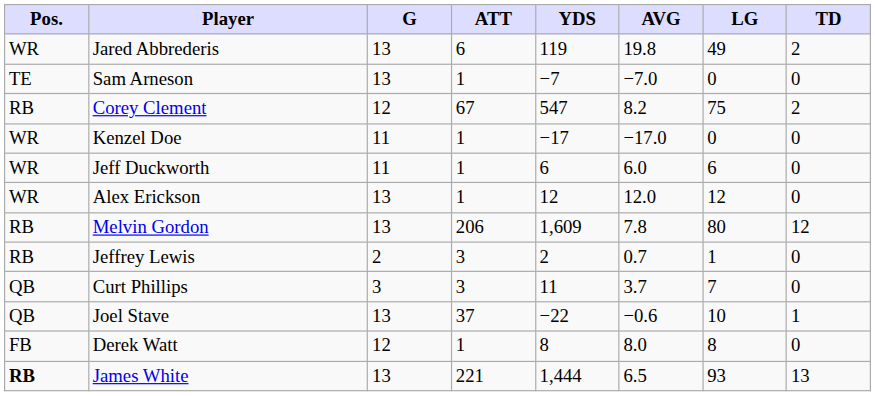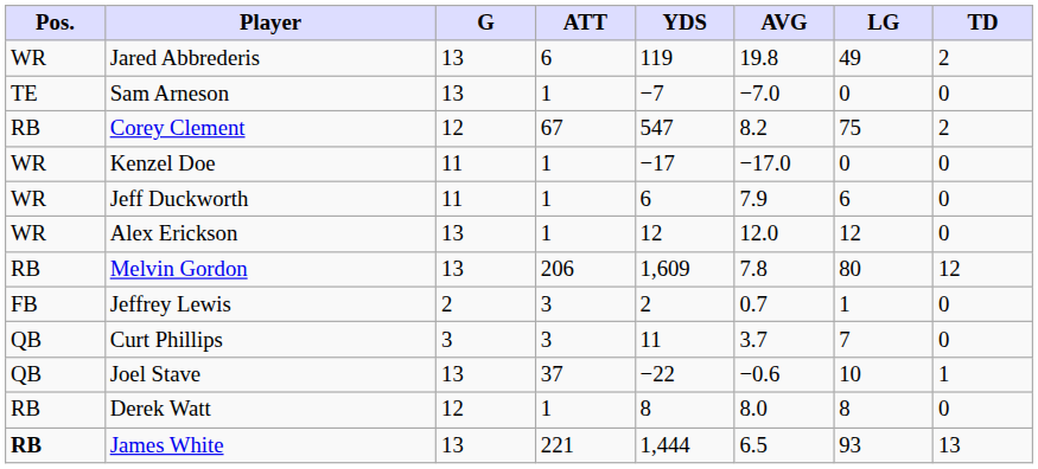 <table class="wikitable sortable">
 <tr>
 <th style="background:#ddf; width:6%;">Pos.</th>
 <th style="background:#ddf; width:20%;">Player</th>
 <th style="background:#ddf; width:6%;">G</th>
 <th style="background:#ddf; width:6%;">ATT</th>
 <th style="background:#ddf; width:6%;">YDS</th>
 <th style="background:#ddf; width:6%;">AVG</th>
 <th style="background:#ddf; width:6%;">LG</th>
 <th style="background:#ddf; width:6%;">TD</th>
 </tr>
 <tr>
 <td>WR</td>
 <td>Jared Abbrederis</td>
 <td>13</td>
 <td>6</td>
 <td>119</td>
 <td>19.8</td>
 <td>49</td>
 <td>2</td>
 </tr>
 <tr>
 <td>TE</td>
 <td>Sam Arneson</td>
 <td>13</td>
 <td>1</td>
 <td>−7</td>
 <td>−7.0</td>
 <td>0</td>
 <td>0</td>
 </tr>
 <tr>
 <td>RB</td>
 <td><a href='#'>Corey Clement</a></td>
 <td>12</td>
 <td>67</td>
 <td>547</td>
 <td>8.2</td>
 <td>75</td>
 <td>2</td>
 </tr>
 <tr>
 <td>WR</td>
 <td>Kenzel Doe</td>
 <td>11</td>
 <td>1</td>
 <td>−17</td>
 <td>−17.0</td>
 <td>0</td>
 <td>0</td>
 </tr>
 <tr>
 <td>WR</td>
 <td>Jeff Duckworth</td>
 <td>11</td>
 <td>1</td>
 <td>6</td>
-<td>6.0</td>
+<td>7.9</td>
 <td>6</td>
 <td>0</td>
 </tr>
 <tr>
 <td>WR</td>
 <td>Alex Erickson</td>
 <td>13</td>
 <td>1</td>
 <td>12</td>
 <td>12.0</td>
 <td>12</td>
 <td>0</td>
 </tr>
 <tr>
 <td>RB</td>
 <td><a href='#'>Melvin Gordon</a></td>
 <td>13</td>
 <td>206</td>
 <td>1,609</td>
 <td>7.8</td>
 <td>80</td>
 <td>12</td>
 </tr>
 <tr>
-<td>RB</td>
+<td>FB</td>
 <td>Jeffrey Lewis</td>
 <td>2</td>
 <td>3</td>
 <td>2</td>
 <td>0.7</td>
 <td>1</td>
 <td>0</td>
 </tr>
 <tr>
 <td>QB</td>
 <td>Curt Phillips</td>
 <td>3</td>
 <td>3</td>
 <td>11</td>
 <td>3.7</td>
 <td>7</td>
 <td>0</td>
 </tr>
 <tr>
 <td>QB</td>
 <td>Joel Stave</td>
 <td>13</td>
 <td>37</td>
 <td>−22</td>
 <td>−0.6</td>
 <td>10</td>
 <td>1</td>
 </tr>
 <tr>
-<td>FB</td>
+<td>RB</td>
 <td>Derek Watt</td>
 <td>12</td>
 <td>1</td>
 <td>8</td>
 <td>8.0</td>
 <td>8</td>
 <td>0</td>
 </tr>
 <tr>
 <td><strong>RB</strong></td>
 <td><a href='#'>James White</a></td>
 <td>13</td>
 <td>221</td>
 <td>1,444</td>
 <td>6.5</td>
 <td>93</td>
 <td>13</td>
 </tr>
 </table>
